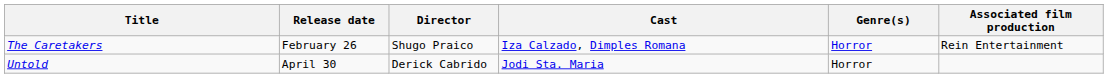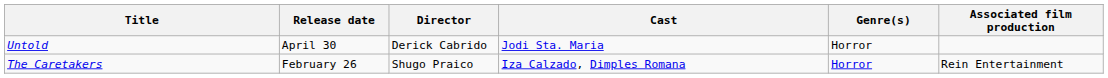 <table class="wikitable" style="width:100%;">
 <tr>
 <th style="width:25%;">Title</th>
 <th style="width:10%;">Release date</th>
 <th style="width:10%;">Director</th>
 <th style="width:30%;">Cast</th>
 <th style="width:10%;">Genre(s)</th>
 <th style="width:15%;">Associated film production</th>
 </tr>
 <tr>
+<td><em><a href='#'>Untold</a></em></td>
+<td>April 30</td>
+<td>Derick Cabrido</td>
+<td><a href='#'>Jodi Sta. Maria</a></td>
+<td>Horror</td>
+<td></td>
+</tr>
+<tr>
 <td><em><a href='#'>The Caretakers</a></em></td>
 <td>February 26</td>
 <td>Shugo Praico</td>
 <td><a href='#'>Iza Calzado</a>, <a href='#'>Dimples Romana</a></td>
 <td><a href='#'>Horror</a></td>
 <td>Rein Entertainment </td>
 </tr>
-<tr>
-<td><em><a href='#'>Untold</a></em></td>
-<td>April 30</td>
-<td>Derick Cabrido</td>
-<td><a href='#'>Jodi Sta. Maria</a></td>
-<td>Horror</td>
-<td></td>
-</tr>
 </table>
